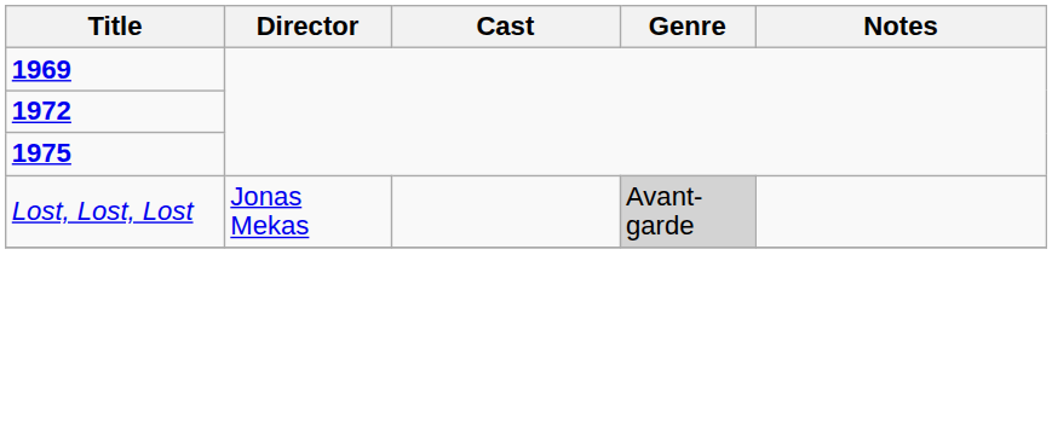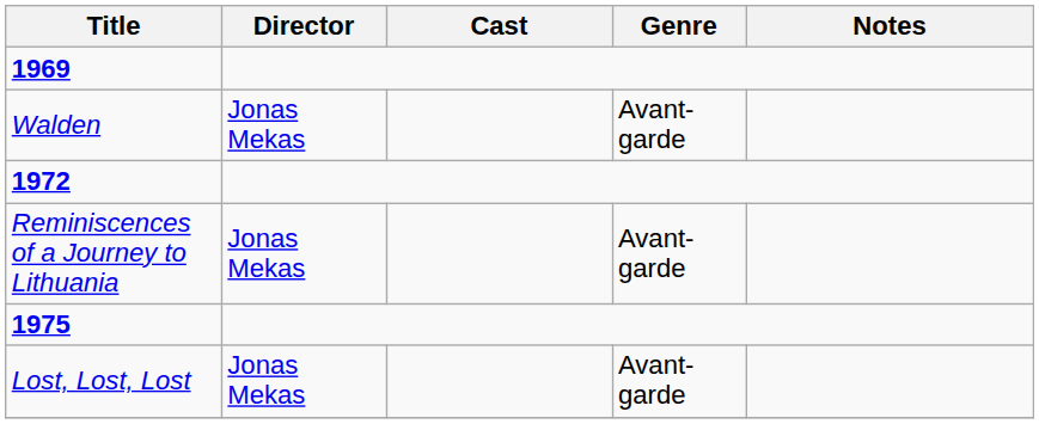 <table class="wikitable" width= "100%">
 <tr>
 <th width=21%>Title</th>
 <th width=16%>Director</th>
 <th width=22%>Cast</th>
 <th width=13%>Genre</th>
 <th width=28%>Notes</th>
 </tr>
 <tr>
 <td><strong><a href='#'>1969</a></strong></td>
 </tr>
 <tr>
+<td><em><a href='#'>Walden</a></em></td>
+<td><a href='#'>Jonas Mekas</a></td>
+<td></td>
+<td>Avant-garde</td>
+<td></td>
+</tr>
+<tr>
 <td><strong><a href='#'>1972</a></strong></td>
+</tr>
+<tr>
+<td><em><a href='#'>Reminiscences of a Journey to Lithuania</a></em></td>
+<td><a href='#'>Jonas Mekas</a></td>
+<td></td>
+<td>Avant-garde</td>
+<td></td>
 </tr>
 <tr>
 <td><strong><a href='#'>1975</a></strong></td>
 </tr>
 <tr>
 <td><em><a href='#'>Lost, Lost, Lost</a></em></td>
 <td><a href='#'>Jonas Mekas</a></td>
 <td></td>
-<td style="background: lightgrey;">Avant-garde</td>
+<td>Avant-garde</td>
 <td></td>
 </tr>
 <tr>
 </tr>
 </table>
